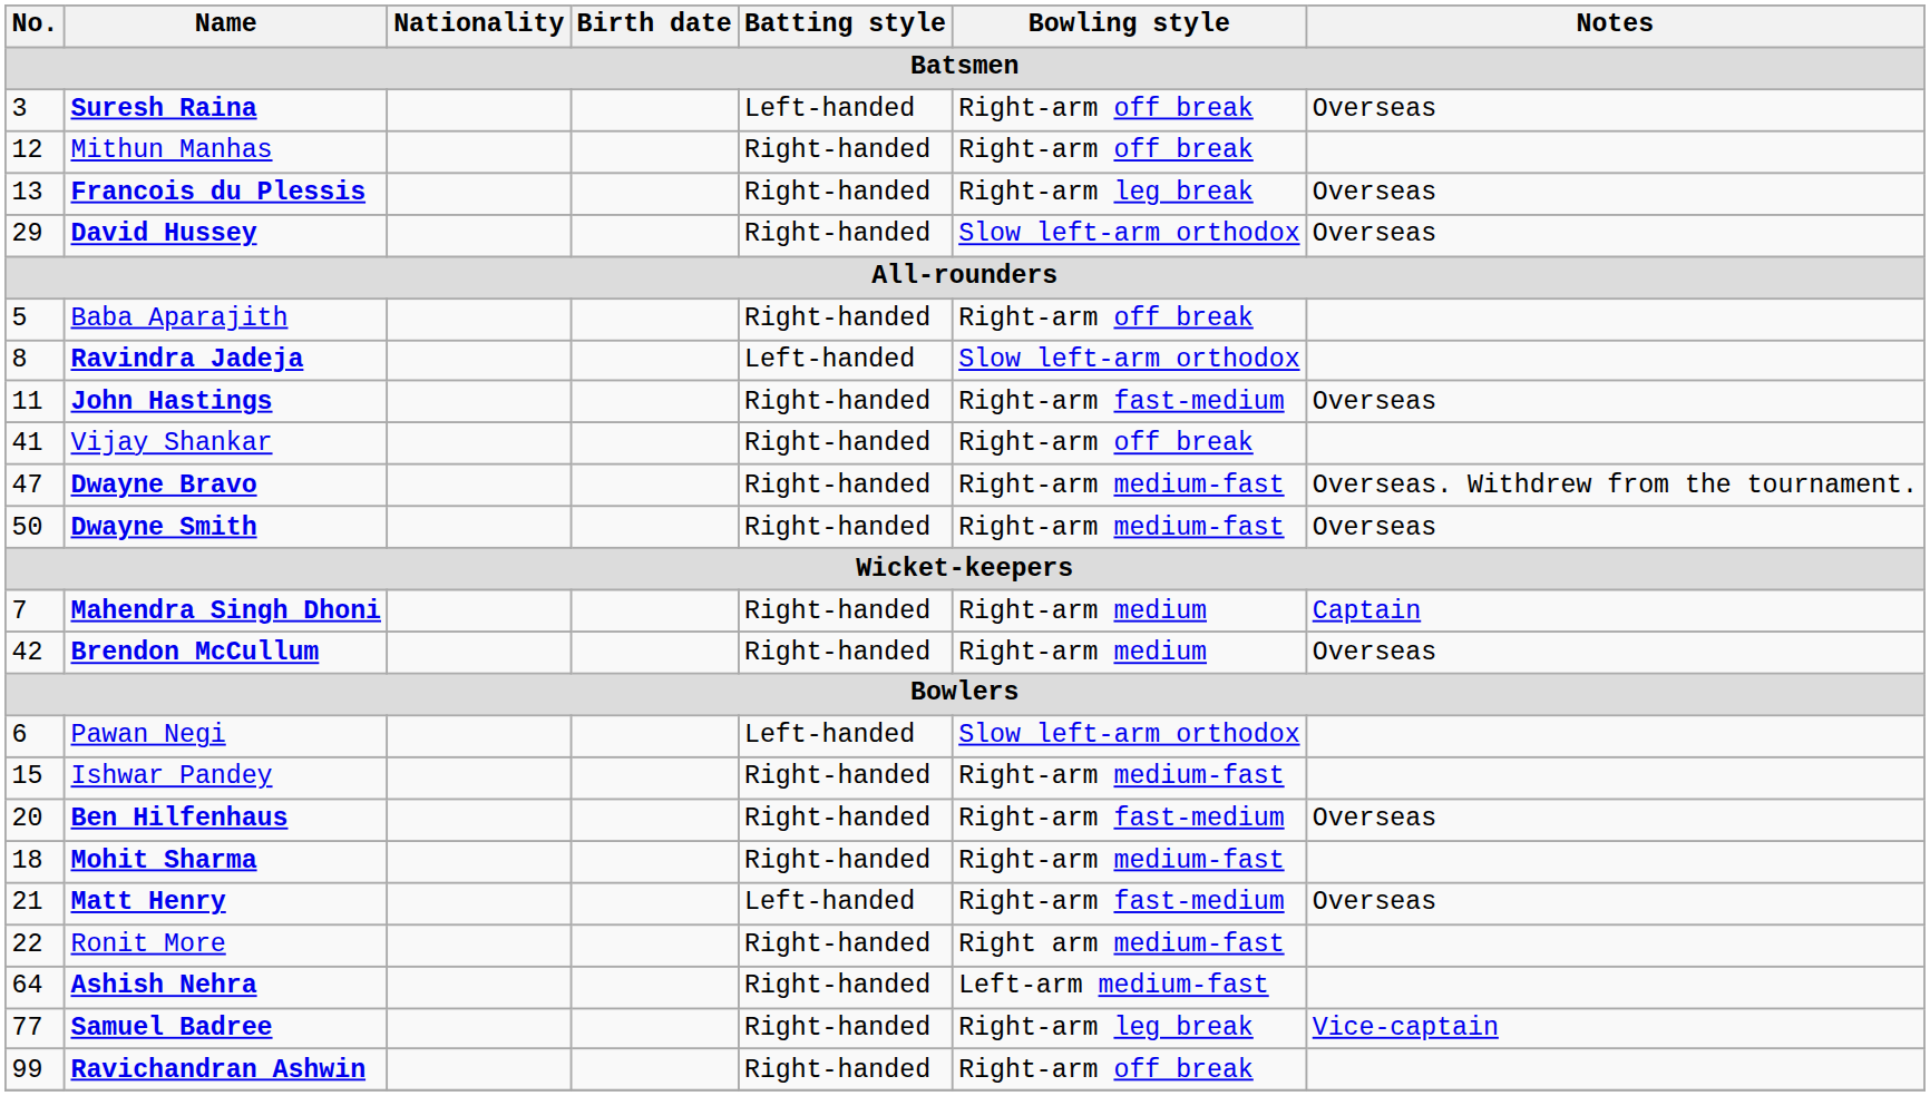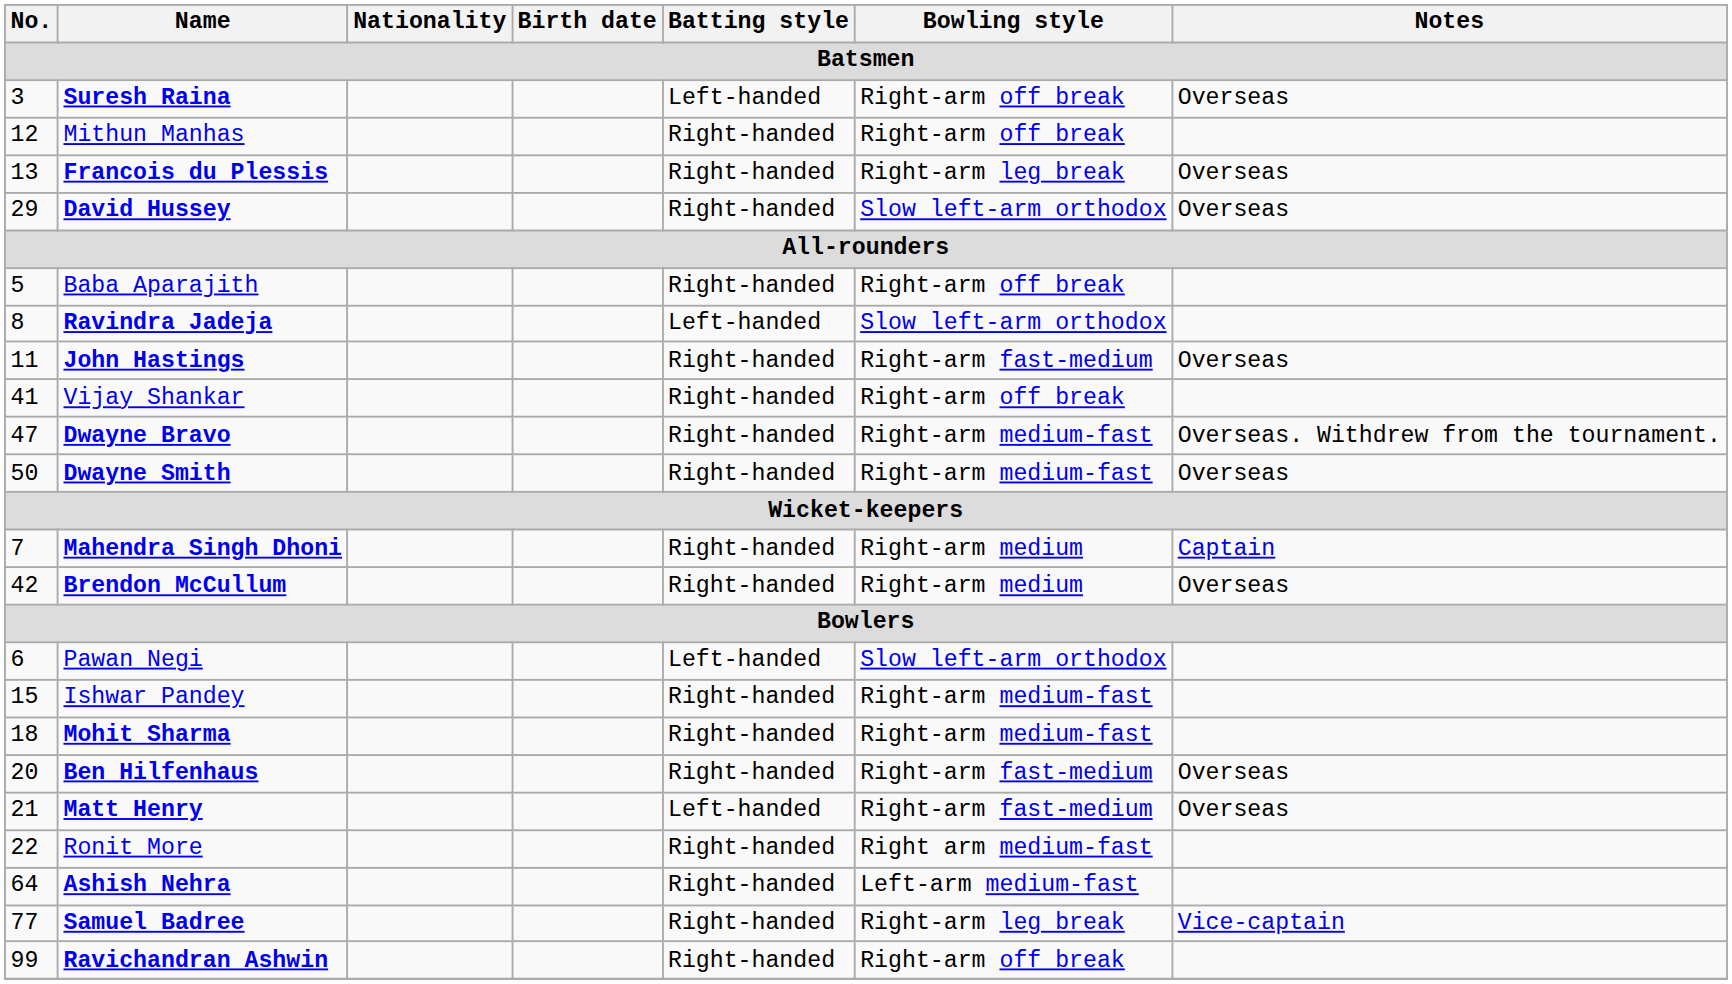 <table class="wikitable"  style="font-size:95%;">
 <tr>
 <th>No.</th>
 <th>Name</th>
 <th>Nationality</th>
 <th>Birth date</th>
 <th>Batting style</th>
 <th>Bowling style</th>
 <th>Notes</th>
 </tr>
 <tr>
 <th colspan="7"  style="background:#dcdcdc; text-align:center;">Batsmen</th>
 </tr>
 <tr>
 <td>3</td>
 <td><strong><a href='#'>Suresh Raina</a></strong></td>
 <td></td>
 <td></td>
 <td>Left-handed</td>
 <td>Right-arm <a href='#'>off break</a></td>
 <td>Overseas</td>
 </tr>
 <tr>
 <td>12</td>
 <td><a href='#'>Mithun Manhas</a></td>
 <td></td>
 <td></td>
 <td>Right-handed</td>
 <td>Right-arm <a href='#'>off break</a></td>
 <td></td>
 </tr>
 <tr>
 <td>13</td>
 <td><strong><a href='#'>Francois du Plessis</a></strong></td>
 <td></td>
 <td></td>
 <td>Right-handed</td>
 <td>Right-arm <a href='#'>leg break</a></td>
 <td>Overseas</td>
 </tr>
 <tr>
 <td>29</td>
 <td><strong><a href='#'>David Hussey</a></strong></td>
 <td></td>
 <td></td>
 <td>Right-handed</td>
 <td><a href='#'>Slow left-arm orthodox</a></td>
 <td>Overseas</td>
 </tr>
 <tr>
 <th colspan="7"  style="background:#dcdcdc; text-align:center;">All-rounders</th>
 </tr>
 <tr>
 <td>5</td>
 <td><a href='#'>Baba Aparajith</a></td>
 <td></td>
 <td></td>
 <td>Right-handed</td>
 <td>Right-arm <a href='#'>off break</a></td>
 <td></td>
 </tr>
 <tr>
 <td>8</td>
 <td><strong><a href='#'>Ravindra Jadeja</a></strong></td>
 <td></td>
 <td></td>
 <td>Left-handed</td>
 <td><a href='#'>Slow left-arm orthodox</a></td>
 <td></td>
 </tr>
 <tr>
 <td>11</td>
 <td><strong><a href='#'>John Hastings</a></strong></td>
 <td></td>
 <td></td>
 <td>Right-handed</td>
 <td>Right-arm <a href='#'>fast-medium</a></td>
 <td>Overseas</td>
 </tr>
 <tr>
 <td>41</td>
 <td><a href='#'>Vijay Shankar</a></td>
 <td></td>
 <td></td>
 <td>Right-handed</td>
 <td>Right-arm <a href='#'>off break</a></td>
 <td></td>
 </tr>
 <tr>
 <td>47</td>
 <td><strong><a href='#'>Dwayne Bravo</a></strong></td>
 <td></td>
 <td></td>
 <td>Right-handed</td>
 <td>Right-arm <a href='#'>medium-fast</a></td>
 <td>Overseas. Withdrew from the tournament.</td>
 </tr>
 <tr>
 <td>50</td>
 <td><strong><a href='#'>Dwayne Smith</a></strong></td>
 <td></td>
 <td></td>
 <td>Right-handed</td>
 <td>Right-arm <a href='#'>medium-fast</a></td>
 <td>Overseas</td>
 </tr>
 <tr>
 <th colspan="7"  style="background:#dcdcdc; text-align:center;">Wicket-keepers</th>
 </tr>
 <tr>
 <td>7</td>
 <td><strong><a href='#'>Mahendra Singh Dhoni</a></strong></td>
 <td></td>
 <td></td>
 <td>Right-handed</td>
 <td>Right-arm <a href='#'>medium</a></td>
 <td><a href='#'>Captain</a></td>
 </tr>
 <tr>
 <td>42</td>
 <td><strong><a href='#'>Brendon McCullum</a></strong></td>
 <td></td>
 <td></td>
 <td>Right-handed</td>
 <td>Right-arm <a href='#'>medium</a></td>
 <td>Overseas</td>
 </tr>
 <tr>
 <th colspan="7"  style="background:#dcdcdc; text-align:center;">Bowlers</th>
 </tr>
 <tr>
 <td>6</td>
 <td><a href='#'>Pawan Negi</a></td>
 <td></td>
 <td></td>
 <td>Left-handed</td>
 <td><a href='#'>Slow left-arm orthodox</a></td>
 <td></td>
 </tr>
 <tr>
 <td>15</td>
 <td><a href='#'>Ishwar Pandey</a></td>
 <td></td>
 <td></td>
 <td>Right-handed</td>
 <td>Right-arm <a href='#'>medium-fast</a></td>
 <td></td>
 </tr>
 <tr>
+<td>18</td>
+<td><strong><a href='#'>Mohit Sharma</a></strong></td>
+<td></td>
+<td></td>
+<td>Right-handed</td>
+<td>Right-arm <a href='#'>medium-fast</a></td>
+<td></td>
+</tr>
+<tr>
 <td>20</td>
 <td><strong><a href='#'>Ben Hilfenhaus</a></strong></td>
 <td></td>
 <td></td>
 <td>Right-handed</td>
 <td>Right-arm <a href='#'>fast-medium</a></td>
 <td>Overseas</td>
-</tr>
-<tr>
-<td>18</td>
-<td><strong><a href='#'>Mohit Sharma</a></strong></td>
-<td></td>
-<td></td>
-<td>Right-handed</td>
-<td>Right-arm <a href='#'>medium-fast</a></td>
-<td></td>
 </tr>
 <tr>
 <td>21</td>
 <td><strong><a href='#'>Matt Henry</a></strong></td>
 <td></td>
 <td></td>
 <td>Left-handed</td>
 <td>Right-arm <a href='#'>fast-medium</a></td>
 <td>Overseas</td>
 </tr>
 <tr>
 <td>22</td>
 <td><a href='#'>Ronit More</a></td>
 <td></td>
 <td></td>
 <td>Right-handed</td>
 <td>Right arm <a href='#'>medium-fast</a></td>
 <td></td>
 </tr>
 <tr>
 <td>64</td>
 <td><strong><a href='#'>Ashish Nehra</a></strong></td>
 <td></td>
 <td></td>
 <td>Right-handed</td>
 <td>Left-arm <a href='#'>medium-fast</a></td>
 <td></td>
 </tr>
 <tr>
 <td>77</td>
 <td><strong><a href='#'>Samuel Badree</a></strong></td>
 <td></td>
 <td></td>
 <td>Right-handed</td>
 <td>Right-arm <a href='#'>leg break</a></td>
 <td><a href='#'>Vice-captain</a></td>
 </tr>
 <tr>
 <td>99</td>
 <td><strong><a href='#'>Ravichandran Ashwin</a></strong></td>
 <td></td>
 <td></td>
 <td>Right-handed</td>
 <td>Right-arm <a href='#'>off break</a></td>
 <td></td>
 </tr>
 <tr>
 </tr>
 </table>
